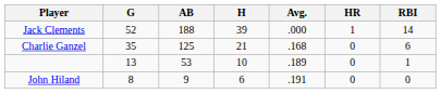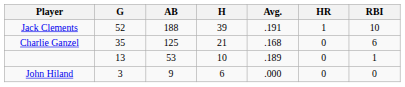 <table class="wikitable sortable">
 <tr>
 <th bgcolor="#DDDDFF" width="16%">Player</th>
 <th bgcolor="#DDDDFF" width="9%">G</th>
 <th bgcolor="#DDDDFF" width="9%">AB</th>
 <th bgcolor="#DDDDFF" width="9%">H</th>
 <th bgcolor="#DDDDFF" width="9%">Avg.</th>
 <th bgcolor="#DDDDFF" width="9%">HR</th>
 <th bgcolor="#DDDDFF" width="9%">RBI</th>
 </tr>
 <tr align="center">
 <td><a href='#'>Jack Clements</a></td>
 <td>52</td>
 <td>188</td>
 <td>39</td>
-<td>.000</td>
+<td>.191</td>
 <td>1</td>
-<td>14</td>
+<td>10</td>
 </tr>
 <tr align="center">
 <td><a href='#'>Charlie Ganzel</a></td>
 <td>35</td>
 <td>125</td>
 <td>21</td>
 <td>.168</td>
 <td>0</td>
 <td>6</td>
 </tr>
 <tr align=center>
 <td></td>
 <td>13</td>
 <td>53</td>
 <td>10</td>
 <td>.189</td>
 <td>0</td>
 <td>1</td>
 </tr>
 <tr align="center">
 <td><a href='#'>John Hiland</a></td>
-<td>8</td>
+<td>3</td>
 <td>9</td>
 <td>6</td>
-<td>.191</td>
+<td>.000</td>
 <td>0</td>
 <td>0</td>
 </tr>
 </table>
